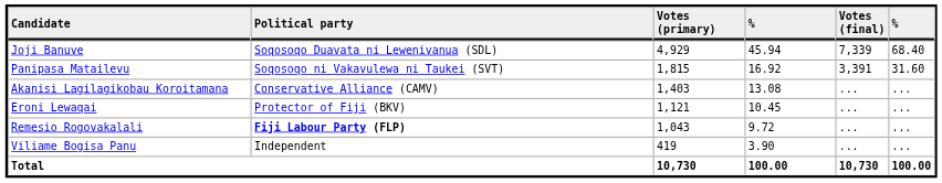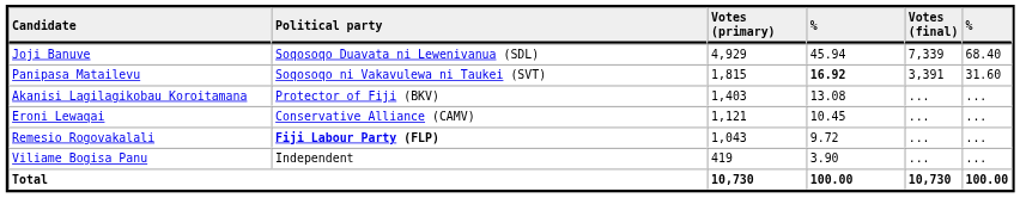 <table table width="70%" border="1" align="center" cellpadding=3 cellspacing=0 style="margin:5px; border:3px solid;">
 <tr>
 <td td width="27%" style="border-bottom:3px solid; background:#efefef;"><strong>Candidate</strong></td>
 <td td width="45%" style="border-bottom:3px solid; background:#efefef;"><strong>Political party</strong></td>
 <td td width="10%" style="border-bottom:3px solid; background:#efefef;"><strong>Votes<br>(primary)</strong></td>
 <td td width="10%" style="border-bottom:3px solid; background:#efefef;"><strong>%</strong></td>
 <td td width="4%" style="border-bottom:3px solid; background:#efefef;"><strong>Votes<br>(final)</strong></td>
 <td td width="4%" style="border-bottom:3px solid; background:#efefef;"><strong>%</strong></td>
 </tr>
 <tr>
 <td><a href='#'>Joji Banuve</a></td>
 <td><a href='#'>Soqosoqo Duavata ni Lewenivanua</a> (SDL)</td>
 <td>4,929</td>
 <td>45.94</td>
 <td>7,339</td>
 <td>68.40</td>
 </tr>
 <tr>
 <td><a href='#'>Panipasa Matailevu</a></td>
 <td><a href='#'>Soqosoqo ni Vakavulewa ni Taukei</a> (SVT)</td>
 <td>1,815</td>
-<td>16.92</td>
+<td><strong>16.92</strong></td>
 <td>3,391</td>
 <td>31.60</td>
 </tr>
 <tr>
 <td><a href='#'>Akanisi Lagilagikobau Koroitamana</a></td>
-<td><a href='#'>Conservative Alliance</a> (CAMV)</td>
+<td><a href='#'>Protector of Fiji</a> (BKV)</td>
 <td>1,403</td>
 <td>13.08</td>
 <td>...</td>
 <td>...</td>
 </tr>
 <tr>
 <td><a href='#'>Eroni Lewaqai</a></td>
-<td><a href='#'>Protector of Fiji</a> (BKV)</td>
+<td><a href='#'>Conservative Alliance</a> (CAMV)</td>
 <td>1,121</td>
 <td>10.45</td>
 <td>...</td>
 <td>...</td>
 </tr>
 <tr>
 <td><a href='#'>Remesio Rogovakalali</a></td>
 <td><strong><a href='#'>Fiji Labour Party</a> (FLP)</strong></td>
 <td>1,043</td>
 <td>9.72</td>
 <td>...</td>
 <td>...</td>
 </tr>
 <tr>
 <td><a href='#'>Viliame Bogisa Panu</a></td>
 <td>Independent</td>
 <td>419</td>
 <td>3.90</td>
 <td>...</td>
 <td>...</td>
 </tr>
 <tr>
 <td colspan=2><strong>Total</strong></td>
 <td><strong>10,730</strong></td>
 <td><strong>100.00</strong></td>
 <td><strong>10,730</strong></td>
 <td><strong>100.00</strong></td>
 </tr>
 <tr>
 </tr>
 </table>
